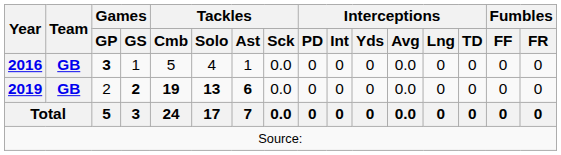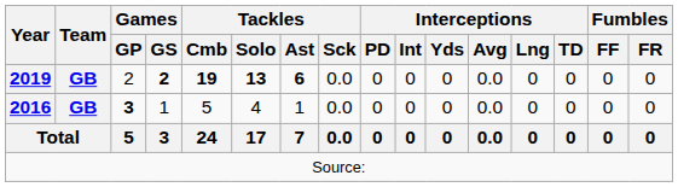 <table class="wikitable" style="text-align: center;">
 <tr>
 <th rowspan="2">Year</th>
 <th rowspan="2">Team</th>
 <th colspan="2">Games</th>
 <th colspan="4">Tackles</th>
 <th colspan="6">Interceptions</th>
 <th colspan="2">Fumbles</th>
 </tr>
 <tr>
 <th>GP</th>
 <th>GS</th>
 <th>Cmb</th>
 <th>Solo</th>
 <th>Ast</th>
 <th>Sck</th>
 <th>PD</th>
 <th>Int</th>
 <th>Yds</th>
 <th>Avg</th>
 <th>Lng</th>
 <th>TD</th>
 <th>FF</th>
 <th>FR</th>
 </tr>
 <tr>
-<th><a href='#'>2016</a></th>
+<th><a href='#'>2019</a></th>
 <th><a href='#'>GB</a></th>
-<td><strong>3</strong></td>
-<td>1</td>
-<td>5</td>
-<td>4</td>
-<td>1</td>
+<td>2</td>
+<td><strong>2</strong></td>
+<td><strong>19</strong></td>
+<td><strong>13</strong></td>
+<td><strong>6</strong></td>
 <td>0.0</td>
 <td>0</td>
 <td>0</td>
 <td>0</td>
 <td>0.0</td>
 <td>0</td>
 <td>0</td>
 <td>0</td>
 <td>0</td>
 </tr>
 <tr>
-<th><a href='#'>2019</a></th>
+<th><a href='#'>2016</a></th>
 <th><a href='#'>GB</a></th>
-<td>2</td>
-<td><strong>2</strong></td>
-<td><strong>19</strong></td>
-<td><strong>13</strong></td>
-<td><strong>6</strong></td>
+<td><strong>3</strong></td>
+<td>1</td>
+<td>5</td>
+<td>4</td>
+<td>1</td>
 <td>0.0</td>
 <td>0</td>
 <td>0</td>
 <td>0</td>
 <td>0.0</td>
 <td>0</td>
 <td>0</td>
 <td>0</td>
 <td>0</td>
 </tr>
 <tr>
 <th colspan="2">Total</th>
 <th>5</th>
 <th>3</th>
 <th>24</th>
 <th>17</th>
 <th>7</th>
 <th>0.0</th>
 <th>0</th>
 <th>0</th>
 <th>0</th>
 <th>0.0</th>
 <th>0</th>
 <th>0</th>
 <th>0</th>
 <th>0</th>
 </tr>
 <tr>
 <td colspan="16"><small>Source: </small></td>
 </tr>
 </table>
